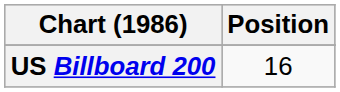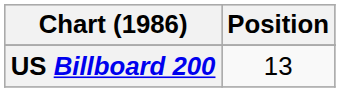 <table class="wikitable plainrowheaders">
 <tr>
 <th>Chart (1986)</th>
 <th>Position</th>
 </tr>
 <tr>
 </tr>
 <tr>
 <th scope="row">US <em><a href='#'>Billboard 200</a></em></th>
-<td align="center">16</td>
+<td align="center">13</td>
 </tr>
 </table>
